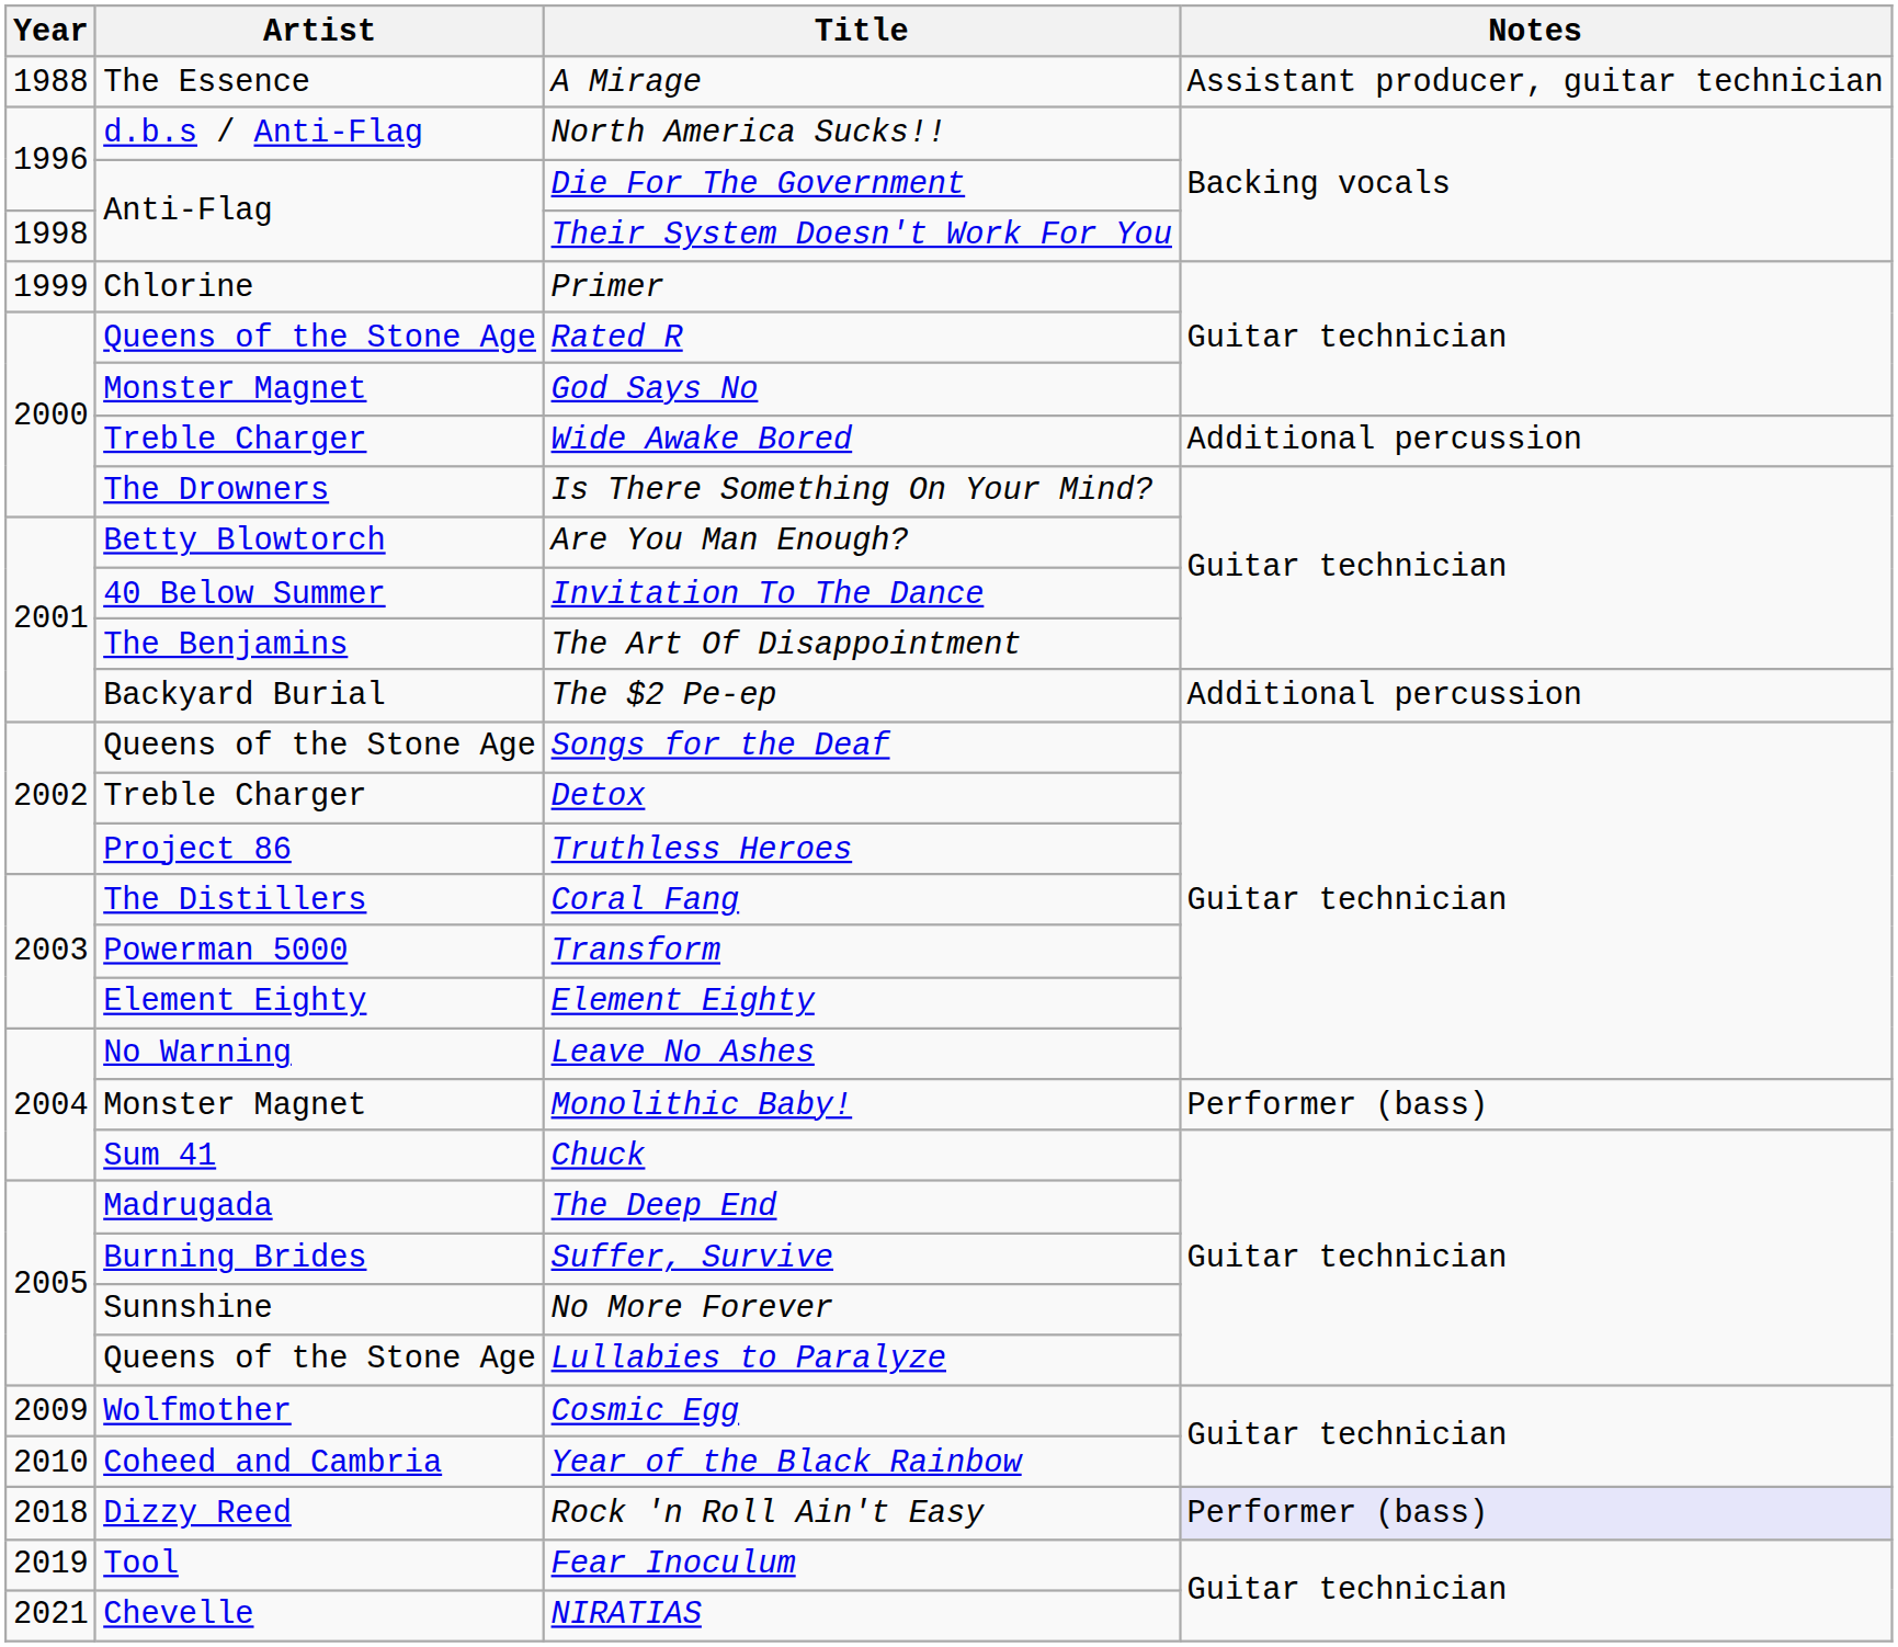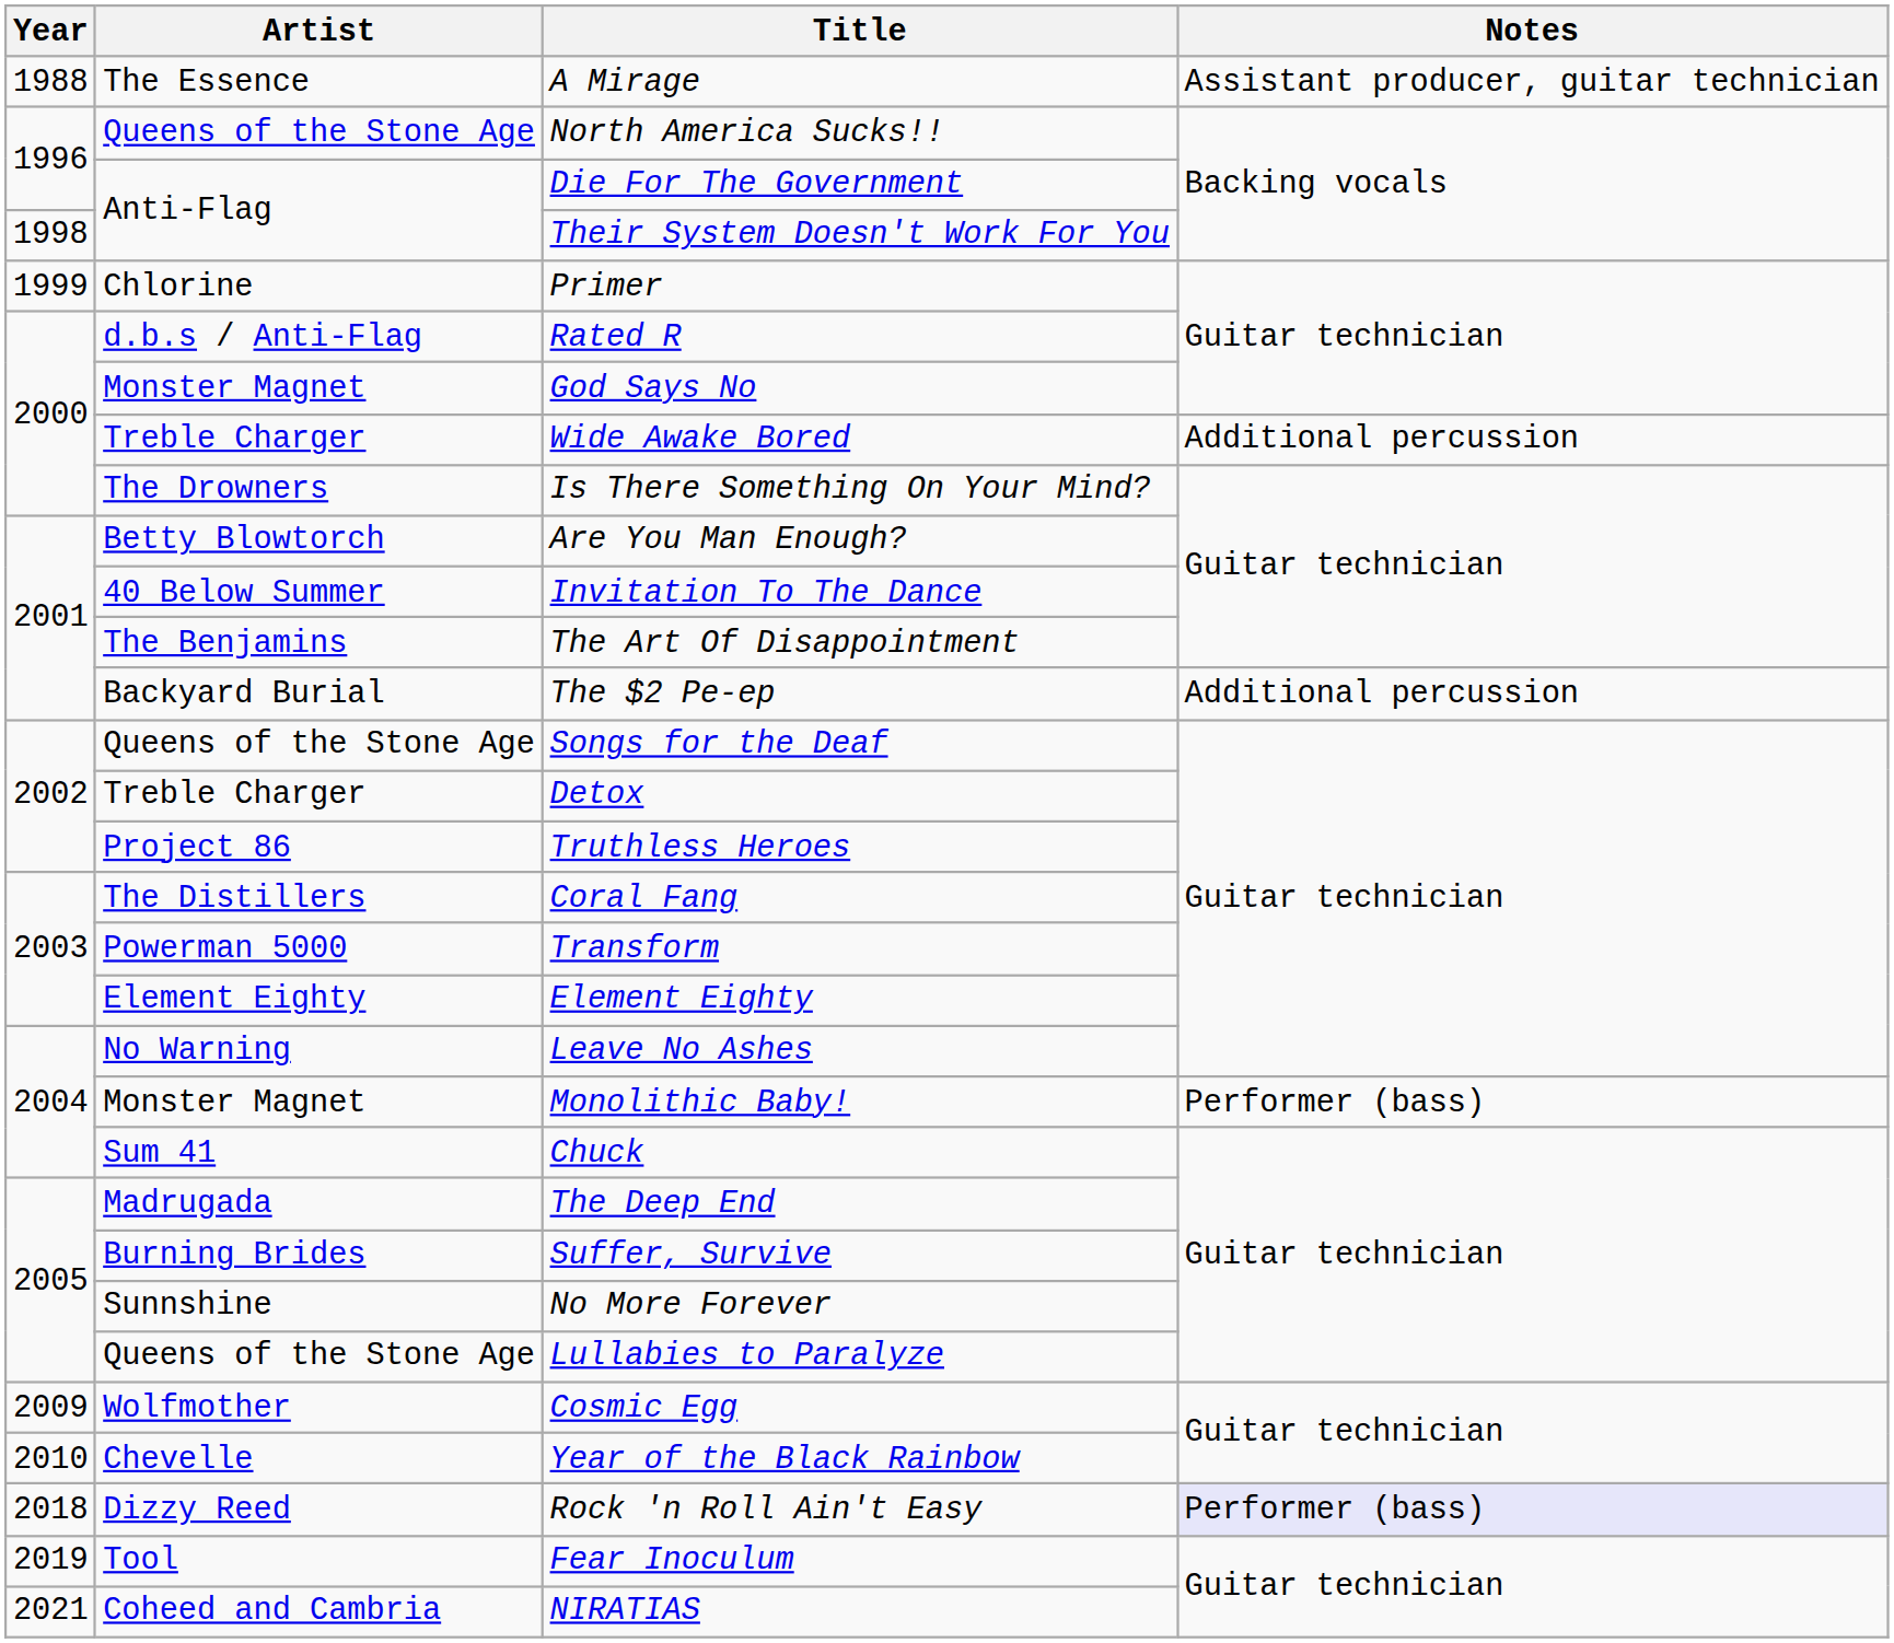 <table class="wikitable sortable">
 <tr>
 <th>Year</th>
 <th>Artist</th>
 <th>Title</th>
 <th>Notes</th>
 </tr>
 <tr>
 <td>1988</td>
 <td>The Essence</td>
 <td><em>A Mirage</em></td>
 <td>Assistant producer, guitar technician</td>
 </tr>
 <tr>
 <td rowspan="2">1996</td>
-<td><a href='#'>d.b.s</a> / <a href='#'>Anti-Flag</a></td>
+<td><a href='#'>Queens of the Stone Age</a></td>
 <td><em>North America Sucks!!</em></td>
 <td rowspan="3">Backing vocals</td>
 </tr>
 <tr>
 <td rowspan="2">Anti-Flag</td>
 <td><em><a href='#'>Die For The Government</a></em></td>
 </tr>
 <tr>
 <td>1998</td>
 <td><em><a href='#'>Their System Doesn't Work For You</a></em></td>
 </tr>
 <tr>
 <td>1999</td>
 <td>Chlorine</td>
 <td><em>Primer</em></td>
 <td rowspan="3">Guitar technician</td>
 </tr>
 <tr>
 <td rowspan="4">2000</td>
-<td><a href='#'>Queens of the Stone Age</a></td>
+<td><a href='#'>d.b.s</a> / <a href='#'>Anti-Flag</a></td>
 <td><em><a href='#'>Rated R</a></em></td>
 </tr>
 <tr>
 <td><a href='#'>Monster Magnet</a></td>
 <td><em><a href='#'>God Says No</a></em></td>
 </tr>
 <tr>
 <td><a href='#'>Treble Charger</a></td>
 <td><em><a href='#'>Wide Awake Bored</a></em></td>
 <td>Additional percussion</td>
 </tr>
 <tr>
 <td><a href='#'>The Drowners</a></td>
 <td><em>Is There Something On Your Mind?</em></td>
 <td rowspan="4">Guitar technician</td>
 </tr>
 <tr>
 <td rowspan="4">2001</td>
 <td><a href='#'>Betty Blowtorch</a></td>
 <td><em>Are You Man Enough?</em></td>
 </tr>
 <tr>
 <td><a href='#'>40 Below Summer</a></td>
 <td><em><a href='#'>Invitation To The Dance</a></em></td>
 </tr>
 <tr>
 <td><a href='#'>The Benjamins</a></td>
 <td><em>The Art Of Disappointment</em></td>
 </tr>
 <tr>
 <td>Backyard Burial</td>
 <td><em>The $2 Pe-ep</em></td>
 <td>Additional percussion</td>
 </tr>
 <tr>
 <td rowspan="3">2002</td>
 <td>Queens of the Stone Age</td>
 <td><em><a href='#'>Songs for the Deaf</a></em></td>
 <td rowspan="7">Guitar technician</td>
 </tr>
 <tr>
 <td>Treble Charger</td>
 <td><em><a href='#'>Detox</a></em></td>
 </tr>
 <tr>
 <td><a href='#'>Project 86</a></td>
 <td><em><a href='#'>Truthless Heroes</a></em></td>
 </tr>
 <tr>
 <td rowspan="3">2003</td>
 <td><a href='#'>The Distillers</a></td>
 <td><em><a href='#'>Coral Fang</a></em></td>
 </tr>
 <tr>
 <td><a href='#'>Powerman 5000</a></td>
 <td><em><a href='#'>Transform</a></em></td>
 </tr>
 <tr>
 <td><a href='#'>Element Eighty</a></td>
 <td><em><a href='#'>Element Eighty</a></em></td>
 </tr>
 <tr>
 <td rowspan="3">2004</td>
 <td><a href='#'>No Warning</a></td>
 <td><em><a href='#'>Leave No Ashes</a></em></td>
 </tr>
 <tr>
 <td>Monster Magnet</td>
 <td><em><a href='#'>Monolithic Baby!</a></em></td>
 <td>Performer (bass)</td>
 </tr>
 <tr>
 <td><a href='#'>Sum 41</a></td>
 <td><em><a href='#'>Chuck</a></em></td>
 <td rowspan="5">Guitar technician</td>
 </tr>
 <tr>
 <td rowspan="4">2005</td>
 <td><a href='#'>Madrugada</a></td>
 <td><a href='#'><em>The Deep End</em></a></td>
 </tr>
 <tr>
 <td><a href='#'>Burning Brides</a></td>
 <td><em><a href='#'>Suffer, Survive</a></em></td>
 </tr>
 <tr>
 <td>Sunnshine</td>
 <td><em>No More Forever</em></td>
 </tr>
 <tr>
 <td>Queens of the Stone Age</td>
 <td><em><a href='#'>Lullabies to Paralyze</a></em></td>
 </tr>
 <tr>
 <td>2009</td>
 <td><a href='#'>Wolfmother</a></td>
 <td><em><a href='#'>Cosmic Egg</a></em></td>
 <td rowspan="2">Guitar technician</td>
 </tr>
 <tr>
 <td>2010</td>
-<td><a href='#'>Coheed and Cambria</a></td>
+<td><a href='#'>Chevelle</a></td>
 <td><em><a href='#'>Year of the Black Rainbow</a></em></td>
 </tr>
 <tr>
 <td>2018</td>
 <td><a href='#'>Dizzy Reed</a></td>
 <td><em>Rock 'n Roll Ain't Easy</em></td>
 <td style="background: lavender;">Performer (bass)</td>
 </tr>
 <tr>
 <td>2019</td>
 <td><a href='#'>Tool</a></td>
 <td><em><a href='#'>Fear Inoculum</a></em></td>
 <td rowspan="2">Guitar technician</td>
 </tr>
 <tr>
 <td>2021</td>
-<td><a href='#'>Chevelle</a></td>
+<td><a href='#'>Coheed and Cambria</a></td>
 <td><em><a href='#'>NIRATIAS</a></em></td>
 </tr>
 </table>
